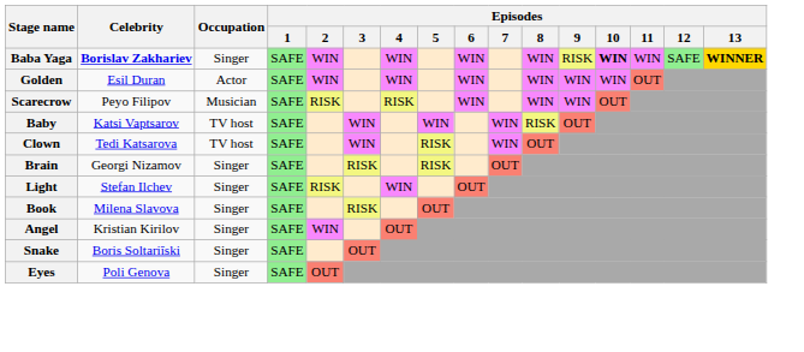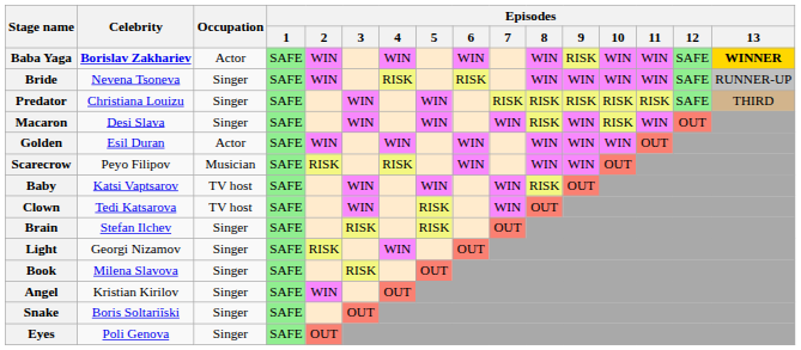 <table class="wikitable" style="text-align:center; ">
 <tr>
 <th rowspan=2>Stage name</th>
 <th rowspan=2>Celebrity</th>
 <th rowspan=2>Occupation</th>
 <th colspan="13">Episodes</th>
 </tr>
 <tr>
 <th rowspan="1">1</th>
 <th rowspan="1">2</th>
 <th rowspan="1">3</th>
 <th rowspan="1">4</th>
 <th rowspan="1">5</th>
 <th rowspan="1">6</th>
 <th rowspan="1">7</th>
 <th rowspan="1">8</th>
 <th rowspan="1">9</th>
 <th rowspan="1">10</th>
 <th rowspan="1">11</th>
 <th rowspan="1">12</th>
 <th rowspan="1">13</th>
 </tr>
 <tr>
 <th>Baba Yaga</th>
 <td><strong><a href='#'>Borislav Zakhariev</a></strong></td>
-<td>Singer</td>
+<td>Actor</td>
 <td bgcolor="lightgreen">SAFE</td>
 <td bgcolor="#F888FD">WIN</td>
 <td bgcolor="#FFEBCD"></td>
 <td bgcolor="#F888FD">WIN</td>
 <td bgcolor="#FFEBCD"></td>
 <td bgcolor="#F888FD">WIN</td>
 <td bgcolor="#FFEBCD"></td>
 <td bgcolor="#F888FD">WIN</td>
 <td bgcolor="#F3F781">RISK</td>
-<td bgcolor="#F888FD"><strong>WIN</strong></td>
+<td bgcolor="#F888FD">WIN</td>
 <td bgcolor="#F888FD">WIN</td>
 <td bgcolor="lightgreen">SAFE</td>
 <td bgcolor=gold><strong>WINNER</strong></td>
+</tr>
+<tr>
+<th>Bride</th>
+<td><a href='#'>Nevena Tsoneva</a></td>
+<td>Singer</td>
+<td bgcolor="lightgreen">SAFE</td>
+<td bgcolor="#F888FD">WIN</td>
+<td bgcolor="#FFEBCD"></td>
+<td bgcolor="#F3F781">RISK</td>
+<td bgcolor="#FFEBCD"></td>
+<td bgcolor="#F3F781">RISK</td>
+<td bgcolor="#FFEBCD"></td>
+<td bgcolor="#F888FD">WIN</td>
+<td bgcolor="#F888FD">WIN</td>
+<td bgcolor="#F888FD">WIN</td>
+<td bgcolor="#F888FD">WIN</td>
+<td bgcolor="lightgreen">SAFE</td>
+<td bgcolor=silver>RUNNER-UP</td>
+</tr>
+<tr>
+<th>Predator</th>
+<td><a href='#'>Christiana Louizu</a></td>
+<td>Singer</td>
+<td bgcolor="lightgreen">SAFE</td>
+<td bgcolor="#FFEBCD"></td>
+<td bgcolor="#F888FD">WIN</td>
+<td bgcolor="#FFEBCD"></td>
+<td bgcolor="#F888FD">WIN</td>
+<td bgcolor="#FFEBCD"></td>
+<td bgcolor="#F3F781">RISK</td>
+<td bgcolor="#F3F781">RISK</td>
+<td bgcolor="#F3F781">RISK</td>
+<td bgcolor="#F3F781">RISK</td>
+<td bgcolor="#F3F781">RISK</td>
+<td bgcolor="lightgreen">SAFE</td>
+<td bgcolor=tan>THIRD</td>
+</tr>
+<tr>
+<th>Macaron</th>
+<td><a href='#'>Desi Slava</a></td>
+<td>Singer</td>
+<td bgcolor="lightgreen">SAFE</td>
+<td bgcolor="#FFEBCD"></td>
+<td bgcolor="#F888FD">WIN</td>
+<td bgcolor="#FFEBCD"></td>
+<td bgcolor="#F888FD">WIN</td>
+<td bgcolor="#FFEBCD"></td>
+<td bgcolor="#F888FD">WIN</td>
+<td bgcolor="#F3F781">RISK</td>
+<td bgcolor="#F888FD">WIN</td>
+<td bgcolor="#F3F781">RISK</td>
+<td bgcolor="#F888FD">WIN</td>
+<td bgcolor=salmon>OUT</td>
+<td bgcolor=darkgrey colspan="1"></td>
 </tr>
 <tr>
 <th>Golden</th>
 <td><a href='#'>Esil Duran</a></td>
 <td>Actor</td>
 <td bgcolor="lightgreen">SAFE</td>
 <td bgcolor="#F888FD">WIN</td>
 <td bgcolor="#FFEBCD"></td>
 <td bgcolor="#F888FD">WIN</td>
 <td bgcolor="#FFEBCD"></td>
 <td bgcolor="#F888FD">WIN</td>
 <td bgcolor="#FFEBCD"></td>
 <td bgcolor="#F888FD">WIN</td>
 <td bgcolor="#F888FD">WIN</td>
 <td bgcolor="#F888FD">WIN</td>
 <td bgcolor=salmon>OUT</td>
 <td bgcolor=darkgrey colspan="2"></td>
 </tr>
 <tr>
 <th>Scarecrow</th>
 <td>Peyo Filipov</td>
 <td>Musician</td>
 <td bgcolor="lightgreen">SAFE</td>
 <td bgcolor="#F3F781">RISK</td>
 <td bgcolor="#FFEBCD"></td>
 <td bgcolor="#F3F781">RISK</td>
 <td bgcolor="#FFEBCD"></td>
 <td bgcolor="#F888FD">WIN</td>
 <td bgcolor="#FFEBCD"></td>
 <td bgcolor="#F888FD">WIN</td>
 <td bgcolor="#F888FD">WIN</td>
 <td bgcolor=salmon>OUT</td>
 <td bgcolor=darkgrey colspan="3"></td>
 </tr>
 <tr>
 <th>Baby</th>
 <td><a href='#'>Katsi Vaptsarov</a></td>
 <td>TV host</td>
 <td bgcolor="lightgreen">SAFE</td>
 <td bgcolor="#FFEBCD"></td>
 <td bgcolor="#F888FD">WIN</td>
 <td bgcolor="#FFEBCD"></td>
 <td bgcolor="#F888FD">WIN</td>
 <td bgcolor="#FFEBCD"></td>
 <td bgcolor="#F888FD">WIN</td>
 <td bgcolor="#F3F781">RISK</td>
 <td bgcolor=salmon>OUT</td>
 <td bgcolor=darkgrey colspan="4"></td>
 </tr>
 <tr>
 <th>Clown</th>
 <td><a href='#'>Tedi Katsarova</a></td>
 <td>TV host</td>
 <td bgcolor="lightgreen">SAFE</td>
 <td bgcolor="#FFEBCD"></td>
 <td bgcolor="#F888FD">WIN</td>
 <td bgcolor="#FFEBCD"></td>
 <td bgcolor="#F3F781">RISK</td>
 <td bgcolor="#FFEBCD"></td>
 <td bgcolor="#F888FD">WIN</td>
 <td bgcolor=salmon>OUT</td>
 <td bgcolor=darkgrey colspan="5"></td>
 </tr>
 <tr>
 <th>Brain</th>
-<td>Georgi Nizamov</td>
+<td><a href='#'>Stefan Ilchev</a></td>
 <td>Singer</td>
 <td bgcolor="lightgreen">SAFE</td>
 <td bgcolor="#FFEBCD"></td>
 <td bgcolor="#F3F781">RISK</td>
 <td bgcolor="#FFEBCD"></td>
 <td bgcolor="#F3F781">RISK</td>
 <td bgcolor="#FFEBCD"></td>
 <td bgcolor=salmon>OUT</td>
 <td bgcolor=darkgrey colspan="6"></td>
 </tr>
 <tr>
 <th>Light</th>
-<td><a href='#'>Stefan Ilchev</a></td>
+<td>Georgi Nizamov</td>
 <td>Singer</td>
 <td bgcolor="lightgreen">SAFE</td>
 <td bgcolor="#F3F781">RISK</td>
 <td bgcolor="#FFEBCD"></td>
 <td bgcolor="#F888FD">WIN</td>
 <td bgcolor="#FFEBCD"></td>
 <td bgcolor=salmon>OUT</td>
 <td bgcolor=darkgrey colspan="7"></td>
 </tr>
 <tr>
 <th>Book</th>
 <td><a href='#'>Milena Slavova</a></td>
 <td>Singer</td>
 <td bgcolor="lightgreen">SAFE</td>
 <td bgcolor="#FFEBCD"></td>
 <td bgcolor="#F3F781">RISK</td>
 <td bgcolor="#FFEBCD"></td>
 <td bgcolor=salmon>OUT</td>
 <td bgcolor=darkgrey colspan="8"></td>
 </tr>
 <tr>
 <th>Angel</th>
 <td>Kristian Kirilov</td>
 <td>Singer</td>
 <td bgcolor="lightgreen">SAFE</td>
 <td bgcolor="#F888FD">WIN</td>
 <td bgcolor="#FFEBCD"></td>
 <td bgcolor=salmon>OUT</td>
 <td bgcolor=darkgrey colspan="9"></td>
 </tr>
 <tr>
 <th>Snake</th>
 <td><a href='#'>Boris Soltariĭski</a></td>
 <td>Singer</td>
 <td bgcolor="lightgreen">SAFE</td>
 <td bgcolor="#FFEBCD"></td>
 <td bgcolor=salmon>OUT</td>
 <td bgcolor=darkgrey colspan="10"></td>
 </tr>
 <tr>
 <th>Eyes</th>
 <td><a href='#'>Poli Genova</a></td>
 <td>Singer</td>
 <td bgcolor="lightgreen">SAFE</td>
 <td bgcolor=salmon>OUT</td>
 <td bgcolor=darkgrey colspan="11"></td>
 </tr>
 </table>
